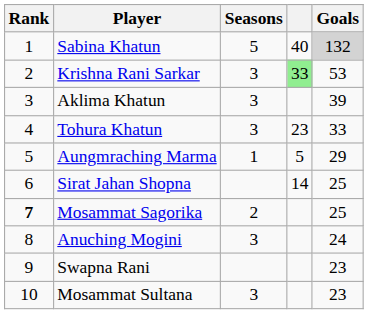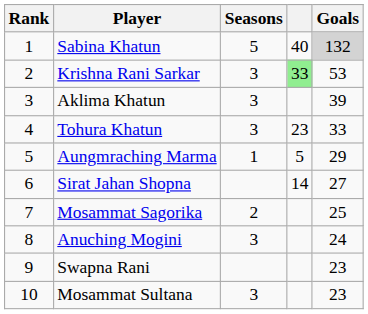 <table class="wikitable" style="text-align:center">
 <tr>
 <th>Rank</th>
 <th>Player</th>
 <th>Seasons</th>
 <th></th>
 <th>Goals</th>
 </tr>
 <tr>
 <td>1</td>
 <td align="left"> <a href='#'>Sabina Khatun</a></td>
 <td>5</td>
 <td>40</td>
 <td style="background: lightgrey;">132</td>
 </tr>
 <tr>
 <td>2</td>
 <td align="left"> <a href='#'>Krishna Rani Sarkar</a></td>
 <td>3</td>
 <td style="background: lightgreen;">33</td>
 <td>53</td>
 </tr>
 <tr>
 <td>3</td>
 <td align="left"> Aklima Khatun</td>
 <td>3</td>
 <td></td>
 <td>39</td>
 </tr>
 <tr>
 <td>4</td>
 <td align="left"> <a href='#'>Tohura Khatun</a></td>
 <td>3</td>
 <td>23</td>
 <td>33</td>
 </tr>
 <tr>
 <td>5</td>
 <td align="left"> <a href='#'>Aungmraching Marma</a></td>
 <td>1</td>
 <td>5</td>
 <td>29</td>
 </tr>
 <tr>
 <td>6</td>
 <td align="left"> <a href='#'>Sirat Jahan Shopna</a></td>
 <td></td>
 <td>14</td>
-<td>25</td>
+<td>27</td>
 </tr>
 <tr>
-<td><strong>7</strong></td>
+<td>7</td>
 <td align="left"><a href='#'>Mosammat Sagorika</a></td>
 <td>2</td>
 <td></td>
 <td>25</td>
 </tr>
 <tr>
 <td>8</td>
 <td align="left"> <a href='#'>Anuching Mogini</a></td>
 <td>3</td>
 <td></td>
 <td>24</td>
 </tr>
 <tr>
 <td>9</td>
 <td align="left"> Swapna Rani</td>
 <td></td>
 <td></td>
 <td>23</td>
 </tr>
 <tr>
 <td>10</td>
 <td align="left"> Mosammat Sultana</td>
 <td>3</td>
 <td></td>
 <td>23</td>
 </tr>
 </table>
